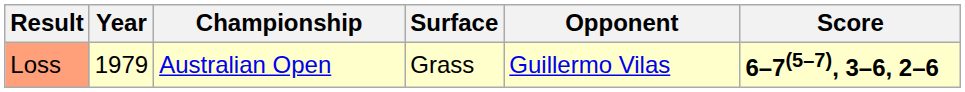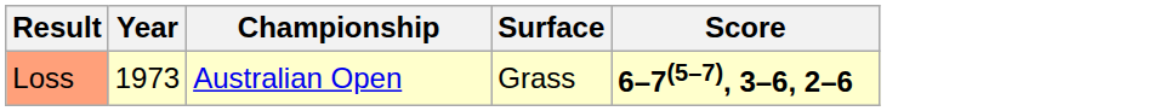 <table class='sortable wikitable'>
 <tr>
 <th style="width:40px">Result</th>
 <th style="width:30px">Year</th>
 <th style="width:160px">Championship</th>
 <th style="width:50px">Surface</th>
-<th style="width:150px">Opponent</th>
 <th style="width:140px" class="unsortable">Score</th>
 </tr>
 <tr style="background:#ffc;">
 <td style="background:#ffa07a;">Loss</td>
-<td>1979</td>
+<td>1973</td>
 <td><a href='#'>Australian Open</a></td>
 <td>Grass</td>
-<td> <a href='#'>Guillermo Vilas</a></td>
 <td><strong>6–7<sup>(5–7)</sup>, 3–6, 2–6</strong></td>
 </tr>
 </table>
